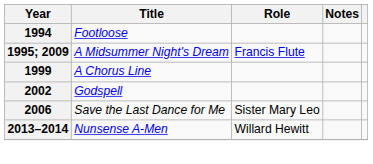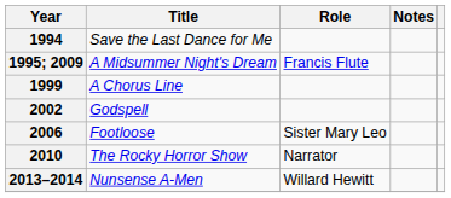 <table class="wikitable plainrowheaders sortable">
 <tr>
 <th scope="col">Year</th>
 <th scope="col">Title</th>
 <th scope="col">Role</th>
 <th scope="col" class="unsortable">Notes</th>
 <th scope="col" class="unsortable"></th>
 </tr>
 <tr>
 <th scope="row">1994</th>
-<td><em><a href='#'>Footloose</a></em></td>
+<td><em>Save the Last Dance for Me</em></td>
 <td></td>
 <td></td>
 <td></td>
 </tr>
 <tr>
 <th scope="row">1995; 2009</th>
 <td><em><a href='#'>A Midsummer Night's Dream</a></em></td>
 <td><a href='#'>Francis Flute</a></td>
 <td></td>
 <td></td>
 </tr>
 <tr>
 <th scope="row">1999</th>
 <td><em><a href='#'>A Chorus Line</a></em></td>
 <td></td>
 <td></td>
 <td></td>
 </tr>
 <tr>
 <th scope="row">2002</th>
 <td><em><a href='#'>Godspell</a></em></td>
 <td></td>
 <td></td>
 <td></td>
 </tr>
 <tr>
 <th scope="row">2006</th>
-<td><em>Save the Last Dance for Me</em></td>
+<td><em><a href='#'>Footloose</a></em></td>
 <td>Sister Mary Leo</td>
+<td></td>
+<td></td>
+</tr>
+<tr>
+<th scope="row">2010</th>
+<td><em><a href='#'>The Rocky Horror Show</a></em></td>
+<td>Narrator</td>
 <td></td>
 <td></td>
 </tr>
 <tr>
 <th scope="row">2013–2014</th>
 <td><em><a href='#'>Nunsense A-Men</a></em></td>
 <td>Willard Hewitt</td>
 <td></td>
 <td></td>
 </tr>
 <tr>
 </tr>
 </table>
